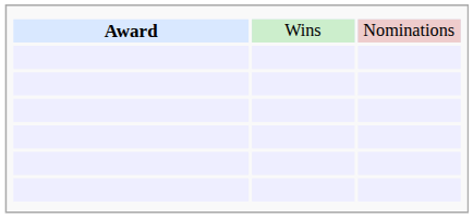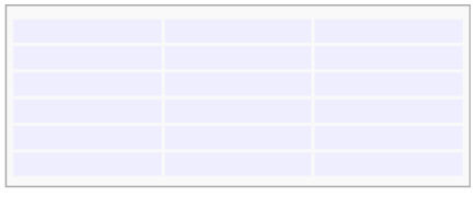 <table class="infobox" style="width: 25em; text-align: left; font-size: 70%; vertical-align: middle;">
 <tr>
 <td colspan="3" style="text-align:center;"></td>
-</tr>
-<tr bgcolor=#D9E8FF style="text-align:center;">
-<th style="vertical-align: middle;">Award</th>
-<td style="background:#cceecc; font-size:8pt;" width="60px">Wins</td>
-<td style="background:#eecccc; font-size:8pt;" width="60px">Nominations</td>
 </tr>
 <tr bgcolor=#eeeeff>
 <td align="center"><br></td>
 <td></td>
 <td></td>
 </tr>
 <tr bgcolor=#eeeeff>
 <td align="center"><br></td>
 <td></td>
 <td></td>
 </tr>
 <tr bgcolor=#eeeeff>
 <td align="center"><br></td>
 <td></td>
 <td></td>
 </tr>
 <tr bgcolor=#eeeeff>
 <td align="center"><br></td>
 <td></td>
 <td></td>
 </tr>
 <tr bgcolor=#eeeeff>
 <td align="center"><br></td>
 <td></td>
 <td></td>
 </tr>
 <tr bgcolor=#eeeeff>
 <td align="center"><br></td>
 <td></td>
 <td></td>
 </tr>
 <tr bgcolor=#eeeeff>
 </tr>
 </table>
